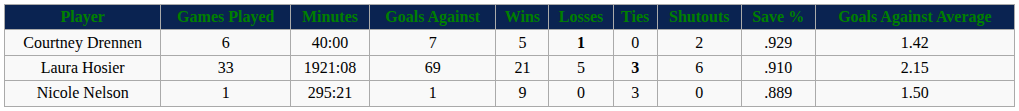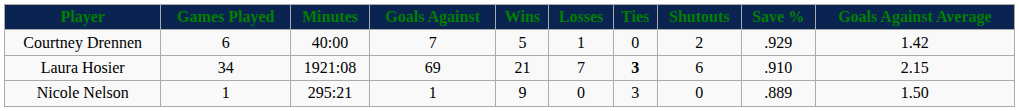 <table class="wikitable" width="80%">
 <tr align="center"  style="background:#0a2351;color:green;">
 <td><strong>Player</strong></td>
 <td><strong>Games Played</strong></td>
 <td><strong>Minutes</strong></td>
 <td><strong>Goals Against</strong></td>
 <td><strong>Wins</strong></td>
 <td><strong>Losses</strong></td>
 <td><strong>Ties</strong></td>
 <td><strong>Shutouts</strong></td>
 <td><strong>Save %</strong></td>
 <td><strong>Goals Against Average</strong></td>
 </tr>
 <tr align="center" bgcolor="">
 <td>Courtney Drennen</td>
 <td>6</td>
 <td>40:00</td>
 <td>7</td>
 <td>5</td>
-<td><strong>1</strong></td>
+<td>1</td>
 <td>0</td>
 <td>2</td>
 <td>.929</td>
 <td>1.42</td>
 </tr>
 <tr align="center" bgcolor="">
 <td>Laura Hosier</td>
-<td>33</td>
+<td>34</td>
 <td>1921:08</td>
 <td>69</td>
 <td>21</td>
-<td>5</td>
+<td>7</td>
 <td><strong>3</strong></td>
 <td>6</td>
 <td>.910</td>
 <td>2.15</td>
 </tr>
 <tr align="center" bgcolor="">
 <td>Nicole Nelson</td>
 <td>1</td>
 <td>295:21</td>
 <td>1</td>
 <td>9</td>
 <td>0</td>
 <td>3</td>
 <td>0</td>
 <td>.889</td>
 <td>1.50</td>
 </tr>
 <tr align="center" bgcolor="">
 </tr>
 </table>
